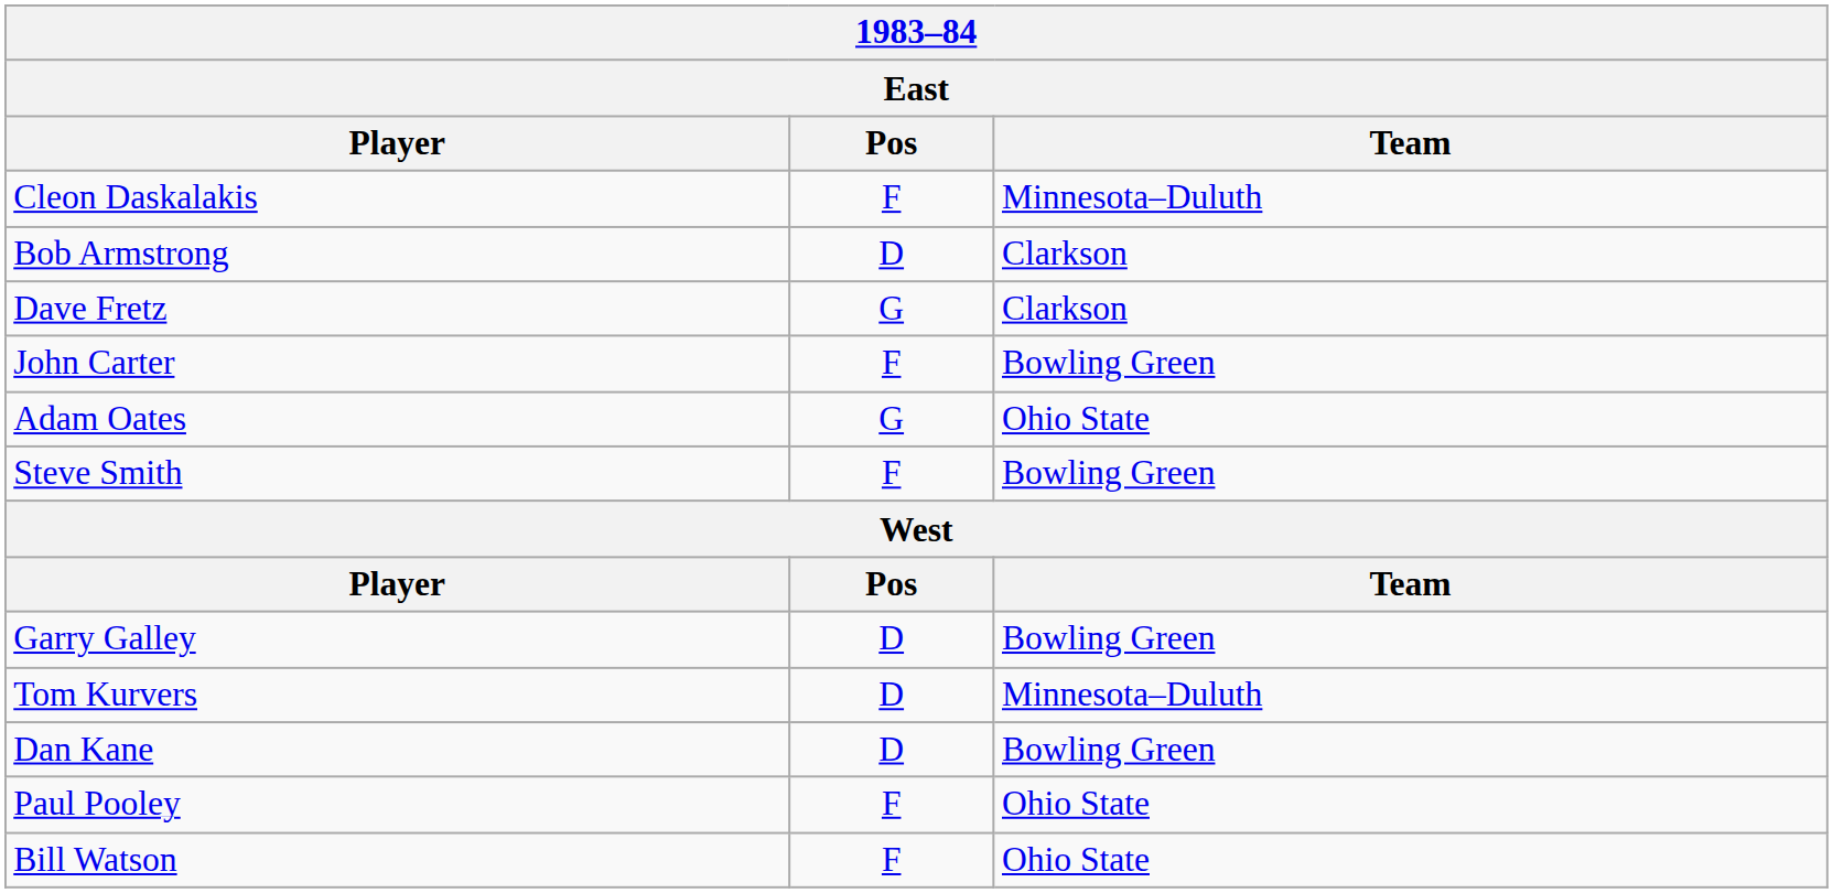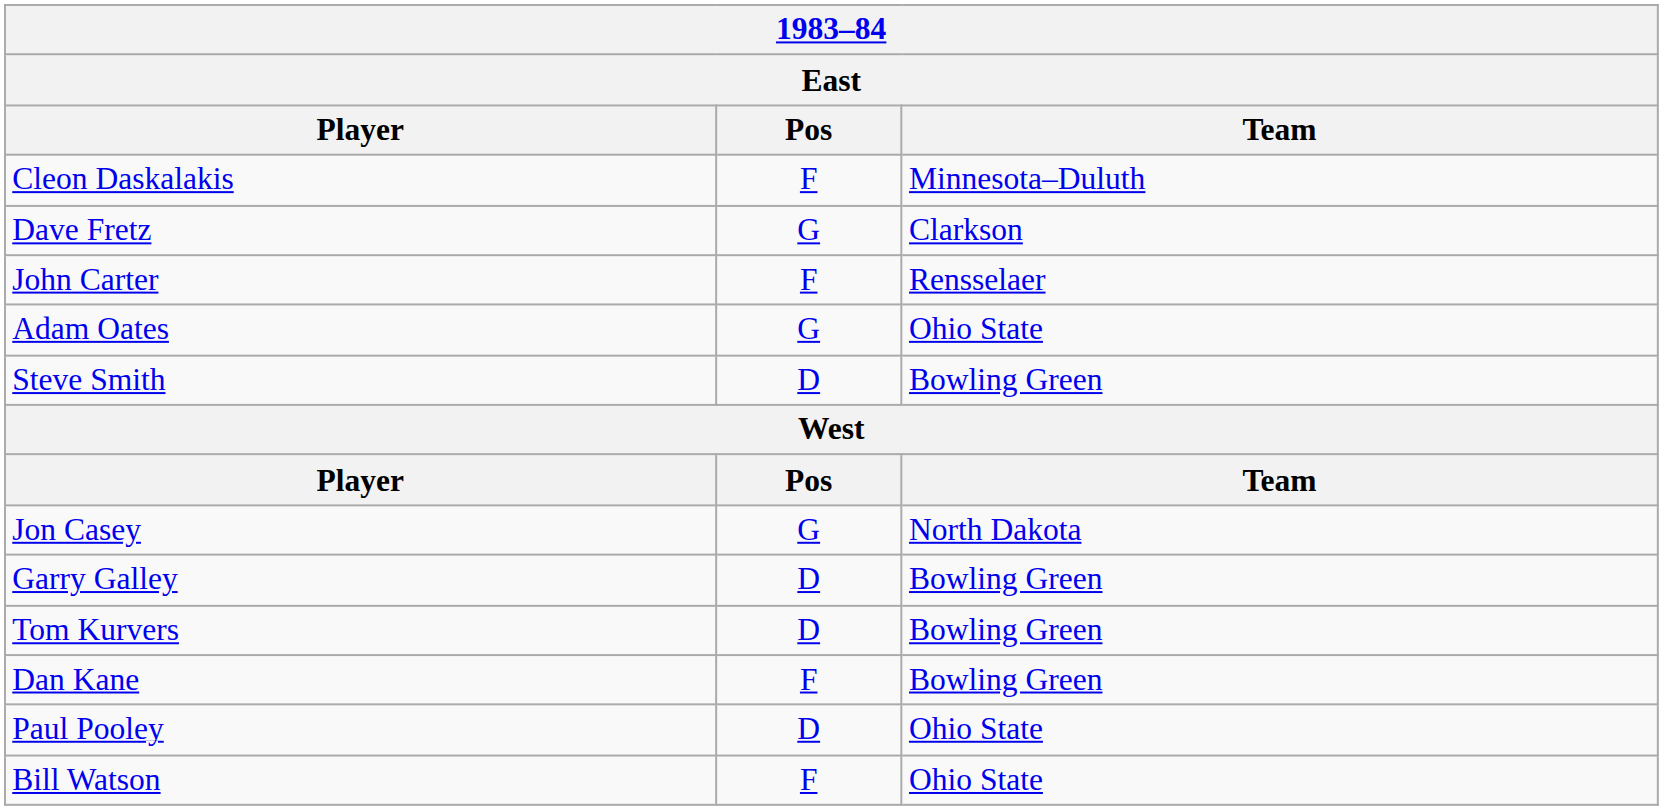 <table class="wikitable" width=95%>
 <tr>
 <th colspan=3><a href='#'>1983–84</a></th>
 </tr>
 <tr>
 <th colspan=3><strong>East</strong></th>
 </tr>
 <tr>
 <th>Player</th>
 <th>Pos</th>
 <th>Team</th>
 </tr>
 <tr>
 <td><a href='#'>Cleon Daskalakis</a></td>
 <td style="text-align:center;"><a href='#'>F</a></td>
 <td><a href='#'>Minnesota–Duluth</a></td>
 </tr>
 <tr>
-<td><a href='#'>Bob Armstrong</a></td>
-<td style="text-align:center;"><a href='#'>D</a></td>
-<td><a href='#'>Clarkson</a></td>
-</tr>
-<tr>
 <td><a href='#'>Dave Fretz</a></td>
 <td style="text-align:center;"><a href='#'>G</a></td>
 <td><a href='#'>Clarkson</a></td>
 </tr>
 <tr>
 <td><a href='#'>John Carter</a></td>
 <td style="text-align:center;"><a href='#'>F</a></td>
-<td><a href='#'>Bowling Green</a></td>
+<td><a href='#'>Rensselaer</a></td>
 </tr>
 <tr>
 <td><a href='#'>Adam Oates</a></td>
 <td style="text-align:center;"><a href='#'>G</a></td>
 <td><a href='#'>Ohio State</a></td>
 </tr>
 <tr>
 <td><a href='#'>Steve Smith</a></td>
-<td style="text-align:center;"><a href='#'>F</a></td>
+<td style="text-align:center;"><a href='#'>D</a></td>
 <td><a href='#'>Bowling Green</a></td>
 </tr>
 <tr>
 <th colspan=3><strong>West</strong></th>
 </tr>
 <tr>
 <th>Player</th>
 <th>Pos</th>
 <th>Team</th>
 </tr>
 <tr>
+<td><a href='#'>Jon Casey</a></td>
+<td style="text-align:center;"><a href='#'>G</a></td>
+<td><a href='#'>North Dakota</a></td>
+</tr>
+<tr>
 <td><a href='#'>Garry Galley</a></td>
 <td style="text-align:center;"><a href='#'>D</a></td>
 <td><a href='#'>Bowling Green</a></td>
 </tr>
 <tr>
 <td><a href='#'>Tom Kurvers</a></td>
 <td style="text-align:center;"><a href='#'>D</a></td>
-<td><a href='#'>Minnesota–Duluth</a></td>
+<td><a href='#'>Bowling Green</a></td>
 </tr>
 <tr>
 <td><a href='#'>Dan Kane</a></td>
-<td style="text-align:center;"><a href='#'>D</a></td>
+<td style="text-align:center;"><a href='#'>F</a></td>
 <td><a href='#'>Bowling Green</a></td>
 </tr>
 <tr>
 <td><a href='#'>Paul Pooley</a></td>
-<td style="text-align:center;"><a href='#'>F</a></td>
+<td style="text-align:center;"><a href='#'>D</a></td>
 <td><a href='#'>Ohio State</a></td>
 </tr>
 <tr>
 <td><a href='#'>Bill Watson</a></td>
 <td style="text-align:center;"><a href='#'>F</a></td>
 <td><a href='#'>Ohio State</a></td>
 </tr>
 </table>
